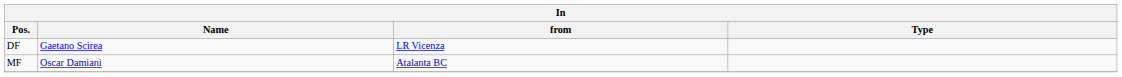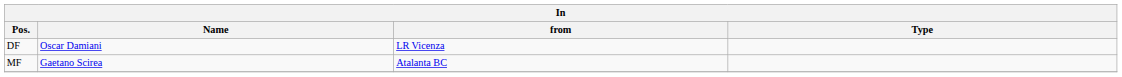 <table class="wikitable" style="font-size:90%;width:99%;">
 <tr>
 <th colspan="4">In</th>
 </tr>
 <tr>
 <th width=3%>Pos.</th>
 <th width=32%>Name</th>
 <th width=30%>from</th>
 <th width=35%>Type</th>
 </tr>
 <tr>
 <td>DF</td>
-<td><a href='#'>Gaetano Scirea</a></td>
+<td><a href='#'>Oscar Damiani</a></td>
 <td><a href='#'>LR Vicenza</a></td>
 <td></td>
 </tr>
 <tr>
 <td>MF</td>
-<td><a href='#'>Oscar Damiani</a></td>
+<td><a href='#'>Gaetano Scirea</a></td>
 <td><a href='#'>Atalanta BC</a></td>
 <td></td>
 </tr>
 <tr>
 </tr>
 </table>
